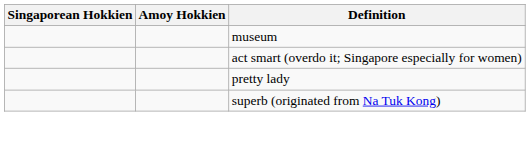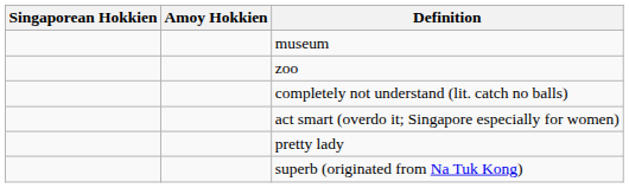 <table class=wikitable>
 <tr>
 <th>Singaporean Hokkien</th>
 <th>Amoy Hokkien</th>
 <th>Definition</th>
 </tr>
 <tr>
 <td align=center><br></td>
 <td align=center><br></td>
 <td>museum</td>
+</tr>
+<tr>
+<td align=center><br></td>
+<td align=center><br></td>
+<td>zoo</td>
+</tr>
+<tr>
+<td align=center><br></td>
+<td align=center><br></td>
+<td>completely not understand (lit. catch no balls)</td>
 </tr>
 <tr>
 <td align=center><br></td>
 <td align=center><br></td>
 <td>act smart (overdo it; Singapore especially for women)</td>
 </tr>
 <tr>
 <td align=center><br></td>
 <td align=center><br></td>
 <td>pretty lady</td>
 </tr>
 <tr>
 <td align=center><br></td>
 <td align=center><br></td>
 <td>superb (originated from <a href='#'>Na Tuk Kong</a>)</td>
 </tr>
 </table>
